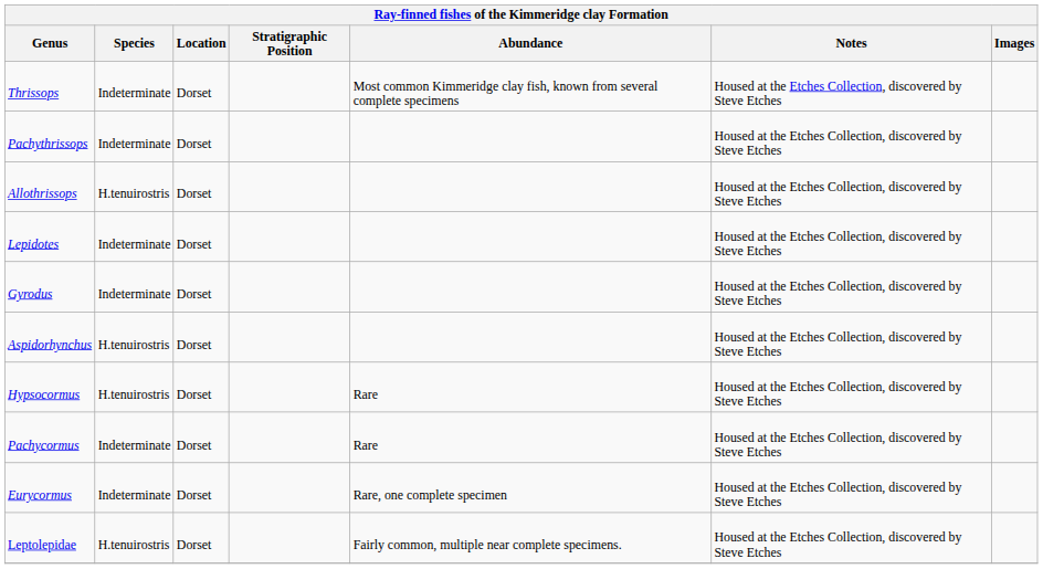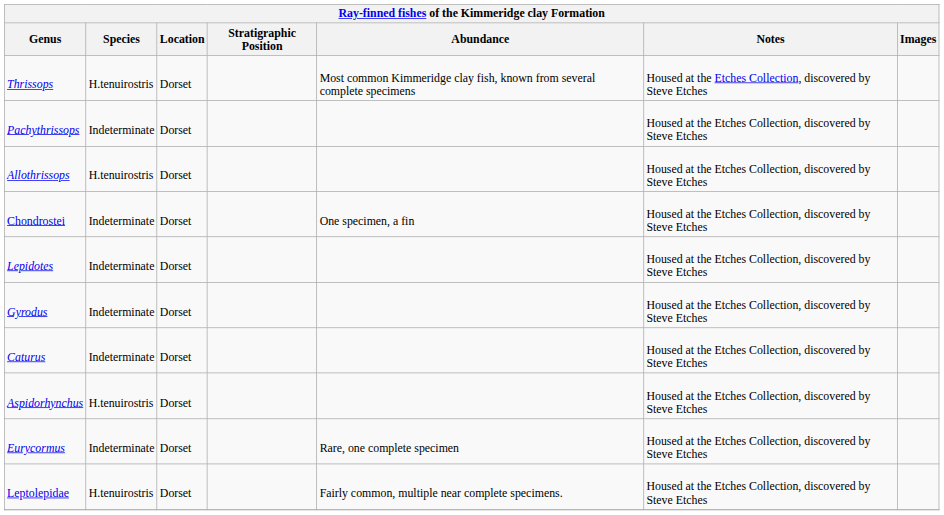 <table class="wikitable"  style="margin:auto; width:100%;">
 <tr>
 <th colspan="7" style="text-align:center;"><strong><a href='#'>Ray-finned fishes</a> of the Kimmeridge clay Formation</strong></th>
 </tr>
 <tr>
 <th>Genus</th>
 <th>Species</th>
 <th>Location</th>
 <th>Stratigraphic Position</th>
 <th>Abundance</th>
 <th>Notes</th>
 <th>Images</th>
 </tr>
 <tr>
 <td><br><em><a href='#'>Thrissops</a></em></td>
-<td><br>Indeterminate</td>
+<td><br>H.tenuirostris</td>
 <td><br>Dorset</td>
 <td></td>
 <td><br>Most common Kimmeridge clay fish, known from several complete specimens</td>
 <td><br>Housed at the <a href='#'>Etches Collection</a>, discovered by Steve Etches</td>
 <td><br></td>
 </tr>
 <tr>
 <td><br><em><a href='#'>Pachythrissops</a></em></td>
 <td><br>Indeterminate</td>
 <td><br>Dorset</td>
 <td></td>
 <td></td>
 <td><br>Housed at the Etches Collection, discovered by Steve Etches</td>
 <td></td>
 </tr>
 <tr>
 <td><br><em><a href='#'>Allothrissops</a></em></td>
 <td><br>H.tenuirostris</td>
 <td><br>Dorset</td>
 <td></td>
 <td></td>
 <td><br>Housed at the Etches Collection, discovered by Steve Etches</td>
 <td></td>
 </tr>
 <tr>
+<td><br><a href='#'>Chondrostei</a></td>
+<td><br>Indeterminate</td>
+<td><br>Dorset</td>
+<td></td>
+<td><br>One specimen, a fin</td>
+<td><br>Housed at the Etches Collection, discovered by Steve Etches</td>
+<td></td>
+</tr>
+<tr>
 <td><br><em><a href='#'>Lepidotes</a></em></td>
 <td><br>Indeterminate</td>
 <td><br>Dorset</td>
 <td></td>
 <td></td>
 <td><br>Housed at the Etches Collection, discovered by Steve Etches</td>
 <td></td>
 </tr>
 <tr>
 <td><br><em><a href='#'>Gyrodus</a></em></td>
 <td><br>Indeterminate</td>
 <td><br>Dorset</td>
 <td></td>
 <td></td>
 <td><br>Housed at the Etches Collection, discovered by Steve Etches</td>
 <td></td>
 </tr>
 <tr>
+<td><br><em><a href='#'>Caturus</a></em></td>
+<td><br>Indeterminate</td>
+<td><br>Dorset</td>
+<td></td>
+<td></td>
+<td><br>Housed at the Etches Collection, discovered by Steve Etches</td>
+<td><br></td>
+</tr>
+<tr>
 <td><br><em><a href='#'>Aspidorhynchus</a></em></td>
 <td><br>H.tenuirostris</td>
 <td><br>Dorset</td>
 <td></td>
 <td></td>
-<td><br>Housed at the Etches Collection, discovered by Steve Etches</td>
-<td></td>
-</tr>
-<tr>
-<td><br><em><a href='#'>Hypsocormus</a></em></td>
-<td><br>H.tenuirostris</td>
-<td><br>Dorset</td>
-<td></td>
-<td><br>Rare</td>
-<td><br>Housed at the Etches Collection, discovered by Steve Etches</td>
-<td></td>
-</tr>
-<tr>
-<td><br><em><a href='#'>Pachycormus</a></em></td>
-<td><br>Indeterminate</td>
-<td><br>Dorset</td>
-<td></td>
-<td><br>Rare</td>
 <td><br>Housed at the Etches Collection, discovered by Steve Etches</td>
 <td></td>
 </tr>
 <tr>
 <td><br><em><a href='#'>Eurycormus</a></em></td>
 <td><br>Indeterminate</td>
 <td><br>Dorset</td>
 <td></td>
 <td><br>Rare, one complete specimen</td>
 <td><br>Housed at the Etches Collection, discovered by Steve Etches</td>
 <td></td>
 </tr>
 <tr>
 <td><br><a href='#'>Leptolepidae</a></td>
 <td><br>H.tenuirostris</td>
 <td><br>Dorset</td>
 <td></td>
 <td><br>Fairly common, multiple near complete specimens.</td>
 <td><br>Housed at the Etches Collection, discovered by Steve Etches</td>
 <td></td>
 </tr>
 <tr>
 </tr>
 </table>
